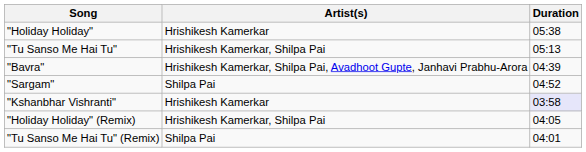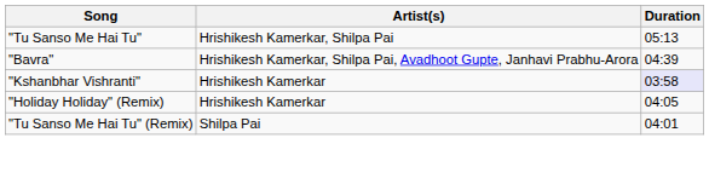 <table class="wikitable" style="font-size:95%;">
 <tr>
 <th>Song</th>
 <th>Artist(s)</th>
 <th>Duration</th>
-</tr>
-<tr>
-<td>"Holiday Holiday"</td>
-<td>Hrishikesh Kamerkar</td>
-<td>05:38</td>
 </tr>
 <tr>
 <td>"Tu Sanso Me Hai Tu"</td>
 <td>Hrishikesh Kamerkar, Shilpa Pai</td>
 <td>05:13</td>
 </tr>
 <tr>
 <td>"Bavra"</td>
 <td>Hrishikesh Kamerkar, Shilpa Pai, <a href='#'>Avadhoot Gupte</a>, Janhavi Prabhu-Arora</td>
 <td>04:39</td>
 </tr>
 <tr>
-<td>"Sargam"</td>
-<td>Shilpa Pai</td>
-<td>04:52</td>
-</tr>
-<tr>
 <td>"Kshanbhar Vishranti"</td>
 <td>Hrishikesh Kamerkar</td>
 <td style="background: lavender;">03:58</td>
 </tr>
 <tr>
 <td>"Holiday Holiday" (Remix)</td>
-<td>Hrishikesh Kamerkar, Shilpa Pai</td>
+<td>Hrishikesh Kamerkar</td>
 <td>04:05</td>
 </tr>
 <tr>
 <td>"Tu Sanso Me Hai Tu" (Remix)</td>
 <td>Shilpa Pai</td>
 <td>04:01</td>
 </tr>
 </table>
